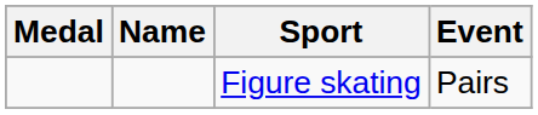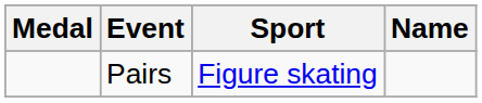 <table class="wikitable sortable" style="font-size:90%">
 <tr>
 <th>Medal</th>
+<th>Event</th>
+<th>Sport</th>
 <th>Name</th>
-<th>Sport</th>
-<th>Event</th>
 </tr>
 <tr>
 <td></td>
+<td>Pairs</td>
+<td><a href='#'>Figure skating</a></td>
 <td> <br> </td>
-<td><a href='#'>Figure skating</a></td>
-<td>Pairs</td>
 </tr>
 </table>
